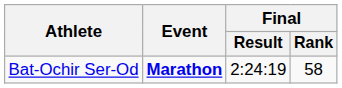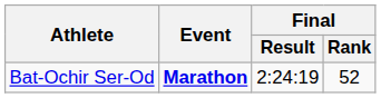 <table class=wikitable style="font-size:90%">
 <tr>
 <th rowspan="2">Athlete</th>
 <th rowspan="2">Event</th>
 <th colspan="2">Final</th>
 </tr>
 <tr style="font-size:95%">
 <th>Result</th>
 <th>Rank</th>
 </tr>
 <tr align=center>
 <td align=left><a href='#'>Bat-Ochir Ser-Od</a></td>
 <td align=left><strong><a href='#'>Marathon</a></strong></td>
 <td>2:24:19</td>
-<td>58</td>
+<td>52</td>
 </tr>
 </table>
